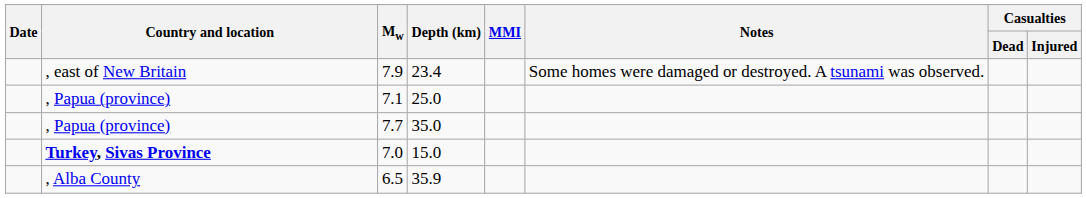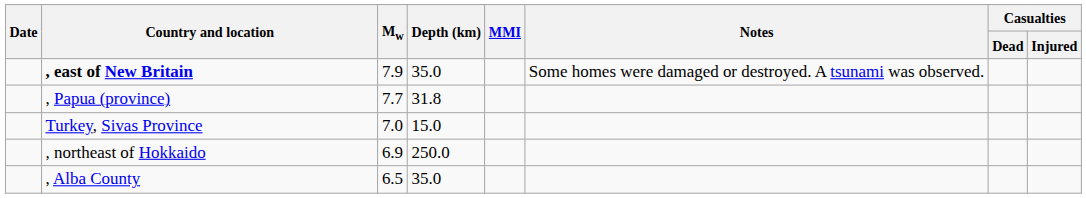 <table class="wikitable sortable sort-under" style="border:1px black; margin-left:1em;">
 <tr>
 <th rowspan="2"><small>Date</small></th>
 <th rowspan="2" style="width: 310px"><small>Country and location</small></th>
 <th rowspan="2"><small>M<sub>w</sub></small></th>
 <th rowspan="2"><small>Depth (km)</small></th>
 <th rowspan="2"><small><a href='#'>MMI</a></small></th>
 <th rowspan="2" class="unsortable"><small>Notes</small></th>
 <th colspan="2"><small>Casualties</small></th>
 </tr>
 <tr>
 <th><small>Dead</small></th>
 <th><small>Injured</small></th>
 </tr>
 <tr>
 <td></td>
-<td>, east of <a href='#'>New Britain</a></td>
+<td><strong>, east of <a href='#'>New Britain</a></strong></td>
 <td>7.9</td>
-<td>23.4</td>
+<td>35.0</td>
 <td></td>
 <td>Some homes were damaged or destroyed. A <a href='#'>tsunami</a> was observed.</td>
 <td></td>
 <td></td>
 </tr>
 <tr>
 <td></td>
 <td>, <a href='#'>Papua (province)</a></td>
-<td>7.1</td>
-<td>25.0</td>
+<td>7.7</td>
+<td>31.8</td>
 <td></td>
 <td></td>
 <td></td>
 <td></td>
 </tr>
 <tr>
 <td></td>
-<td>, <a href='#'>Papua (province)</a></td>
-<td>7.7</td>
-<td>35.0</td>
-<td></td>
-<td></td>
-<td></td>
-<td></td>
-</tr>
-<tr>
-<td></td>
-<td><strong> <a href='#'>Turkey</a>, <a href='#'>Sivas Province</a></strong></td>
+<td> <a href='#'>Turkey</a>, <a href='#'>Sivas Province</a></td>
 <td>7.0</td>
 <td>15.0</td>
 <td></td>
 <td></td>
 <td></td>
 <td></td>
 </tr>
 <tr>
 <td></td>
+<td>, northeast of <a href='#'>Hokkaido</a></td>
+<td>6.9</td>
+<td>250.0</td>
+<td></td>
+<td></td>
+<td></td>
+<td></td>
+</tr>
+<tr>
+<td></td>
 <td>, <a href='#'>Alba County</a></td>
 <td>6.5</td>
-<td>35.9</td>
+<td>35.0</td>
 <td></td>
 <td></td>
 <td></td>
 <td></td>
 </tr>
 </table>
